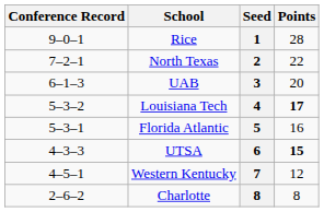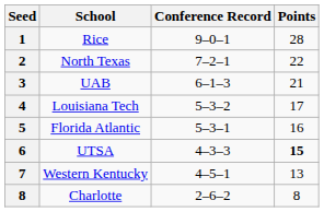 <table class="wikitable" style="text-align:center">
 <tr>
+<th>Seed</th>
+<th>School</th>
 <th>Conference Record</th>
-<th>School</th>
-<th>Seed</th>
 <th>Points</th>
 </tr>
 <tr>
+<th>1</th>
+<td><a href='#'>Rice</a></td>
 <td>9–0–1</td>
-<td><a href='#'>Rice</a></td>
-<th>1</th>
 <td>28</td>
 </tr>
 <tr>
+<th>2</th>
+<td><a href='#'>North Texas</a></td>
 <td>7–2–1</td>
-<td><a href='#'>North Texas</a></td>
-<th>2</th>
 <td>22</td>
 </tr>
 <tr>
+<th>3</th>
+<td><a href='#'>UAB</a></td>
 <td>6–1–3</td>
-<td><a href='#'>UAB</a></td>
-<th>3</th>
-<td>20</td>
+<td>21</td>
 </tr>
 <tr>
+<th>4</th>
+<td><a href='#'>Louisiana Tech</a></td>
 <td>5–3–2</td>
-<td><a href='#'>Louisiana Tech</a></td>
-<th>4</th>
-<td><strong>17</strong></td>
+<td>17</td>
 </tr>
 <tr>
+<th>5</th>
+<td><a href='#'>Florida Atlantic</a></td>
 <td>5–3–1</td>
-<td><a href='#'>Florida Atlantic</a></td>
-<th>5</th>
 <td>16</td>
 </tr>
 <tr>
+<th>6</th>
+<td><a href='#'>UTSA</a></td>
 <td>4–3–3</td>
-<td><a href='#'>UTSA</a></td>
-<th>6</th>
 <td><strong>15</strong></td>
 </tr>
 <tr>
+<th>7</th>
+<td><a href='#'>Western Kentucky</a></td>
 <td>4–5–1</td>
-<td><a href='#'>Western Kentucky</a></td>
-<th>7</th>
-<td>12</td>
+<td>13</td>
 </tr>
 <tr>
+<th>8</th>
+<td><a href='#'>Charlotte</a></td>
 <td>2–6–2</td>
-<td><a href='#'>Charlotte</a></td>
-<th>8</th>
 <td>8</td>
 </tr>
 </table>
